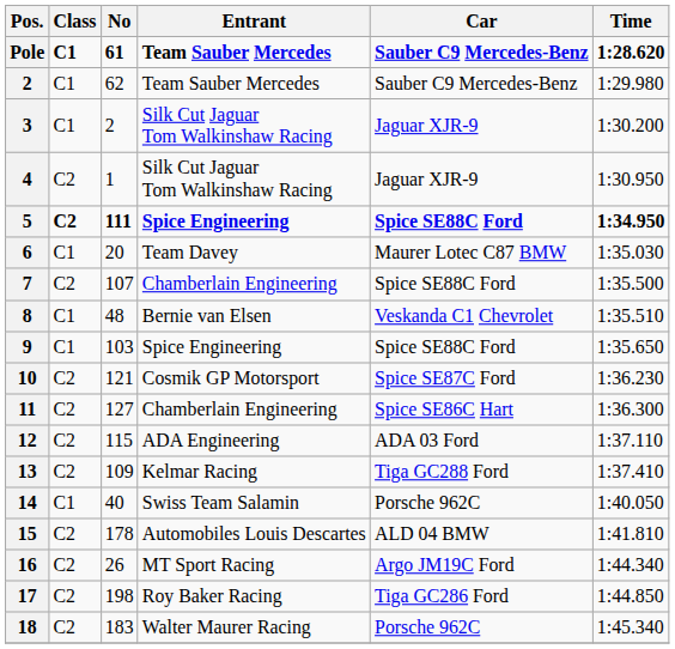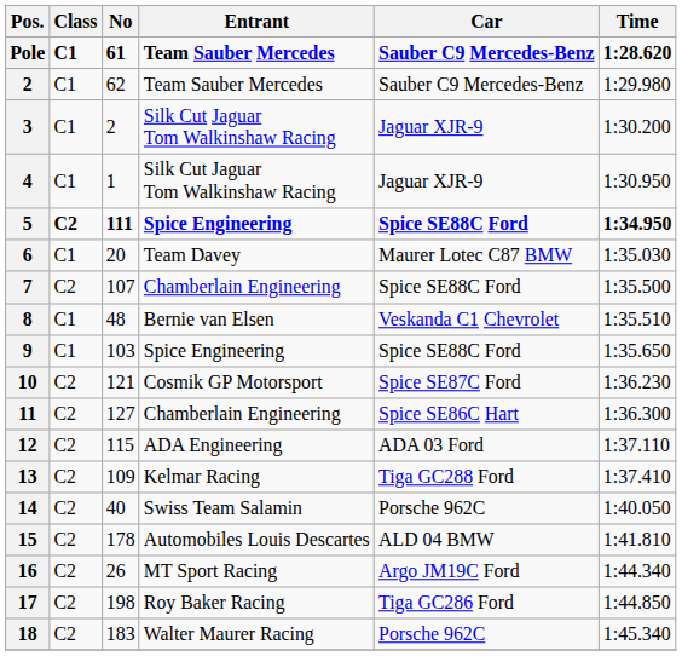 <table class="wikitable" style="font-size: 95%;">
 <tr>
 <th>Pos.</th>
 <th>Class</th>
 <th>No</th>
 <th>Entrant</th>
 <th>Car</th>
 <th>Time</th>
 </tr>
 <tr style="font-weight:bold">
 <th>Pole</th>
 <td>C1</td>
 <td>61</td>
 <td> Team <a href='#'>Sauber</a> <a href='#'>Mercedes</a></td>
 <td><a href='#'>Sauber C9</a> <a href='#'>Mercedes-Benz</a></td>
 <td>1:28.620</td>
 </tr>
 <tr>
 <th>2</th>
 <td>C1</td>
 <td>62</td>
 <td> Team Sauber Mercedes</td>
 <td>Sauber C9 Mercedes-Benz</td>
 <td>1:29.980</td>
 </tr>
 <tr>
 <th>3</th>
 <td>C1</td>
 <td>2</td>
 <td> <a href='#'>Silk Cut</a> <a href='#'>Jaguar</a><br> <a href='#'>Tom Walkinshaw Racing</a></td>
 <td><a href='#'>Jaguar XJR-9</a></td>
 <td>1:30.200</td>
 </tr>
 <tr>
 <th>4</th>
-<td>C2</td>
+<td>C1</td>
 <td>1</td>
 <td> Silk Cut Jaguar<br> Tom Walkinshaw Racing</td>
 <td>Jaguar XJR-9</td>
 <td>1:30.950</td>
 </tr>
 <tr style="font-weight:bold">
 <th>5</th>
 <td>C2</td>
 <td>111</td>
 <td> <a href='#'>Spice Engineering</a></td>
 <td><a href='#'>Spice SE88C</a> <a href='#'>Ford</a></td>
 <td>1:34.950</td>
 </tr>
 <tr>
 <th>6</th>
 <td>C1</td>
 <td>20</td>
 <td> Team Davey</td>
 <td>Maurer Lotec C87 <a href='#'>BMW</a></td>
 <td>1:35.030</td>
 </tr>
 <tr>
 <th>7</th>
 <td>C2</td>
 <td>107</td>
 <td> <a href='#'>Chamberlain Engineering</a></td>
 <td>Spice SE88C Ford</td>
 <td>1:35.500</td>
 </tr>
 <tr>
 <th>8</th>
 <td>C1</td>
 <td>48</td>
 <td> Bernie van Elsen</td>
 <td><a href='#'>Veskanda C1</a> <a href='#'>Chevrolet</a></td>
 <td>1:35.510</td>
 </tr>
 <tr>
 <th>9</th>
 <td>C1</td>
 <td>103</td>
 <td> Spice Engineering</td>
 <td>Spice SE88C Ford</td>
 <td>1:35.650</td>
 </tr>
 <tr>
 <th>10</th>
 <td>C2</td>
 <td>121</td>
 <td> Cosmik GP Motorsport</td>
 <td><a href='#'>Spice SE87C</a> Ford</td>
 <td>1:36.230</td>
 </tr>
 <tr>
 <th>11</th>
 <td>C2</td>
 <td>127</td>
 <td> Chamberlain Engineering</td>
 <td><a href='#'>Spice SE86C</a> <a href='#'>Hart</a></td>
 <td>1:36.300</td>
 </tr>
 <tr>
 <th>12</th>
 <td>C2</td>
 <td>115</td>
 <td> ADA Engineering</td>
 <td>ADA 03 Ford</td>
 <td>1:37.110</td>
 </tr>
 <tr>
 <th>13</th>
 <td>C2</td>
 <td>109</td>
 <td> Kelmar Racing</td>
 <td><a href='#'>Tiga GC288</a> Ford</td>
 <td>1:37.410</td>
 </tr>
 <tr>
 <th>14</th>
-<td>C1</td>
+<td>C2</td>
 <td>40</td>
 <td> Swiss Team Salamin</td>
 <td>Porsche 962C</td>
 <td>1:40.050</td>
 </tr>
 <tr>
 <th>15</th>
 <td>C2</td>
 <td>178</td>
 <td> Automobiles Louis Descartes</td>
 <td>ALD 04 BMW</td>
 <td>1:41.810</td>
 </tr>
 <tr>
 <th>16</th>
 <td>C2</td>
 <td>26</td>
 <td> MT Sport Racing</td>
 <td><a href='#'>Argo JM19C</a> Ford</td>
 <td>1:44.340</td>
 </tr>
 <tr>
 <th>17</th>
 <td>C2</td>
 <td>198</td>
 <td> Roy Baker Racing</td>
 <td><a href='#'>Tiga GC286</a> Ford</td>
 <td>1:44.850</td>
 </tr>
 <tr>
 <th>18</th>
 <td>C2</td>
 <td>183</td>
 <td> Walter Maurer Racing</td>
 <td><a href='#'>Porsche 962C</a></td>
 <td>1:45.340</td>
 </tr>
 <tr>
 </tr>
 </table>
